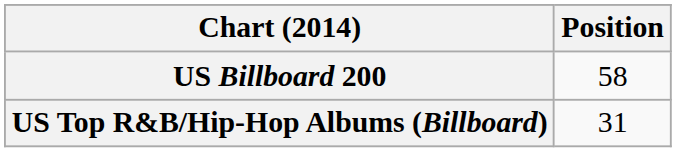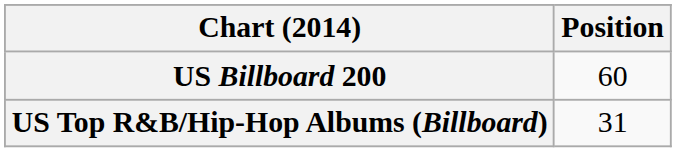 <table class="wikitable sortable plainrowheaders" style="text-align:center">
 <tr>
 <th scope="col">Chart (2014)</th>
 <th scope="col">Position</th>
 </tr>
 <tr>
 <th scope="row">US <em>Billboard</em> 200</th>
-<td>58</td>
+<td>60</td>
 </tr>
 <tr>
 <th scope="row">US Top R&B/Hip-Hop Albums (<em>Billboard</em>)</th>
 <td>31</td>
 </tr>
 </table>
